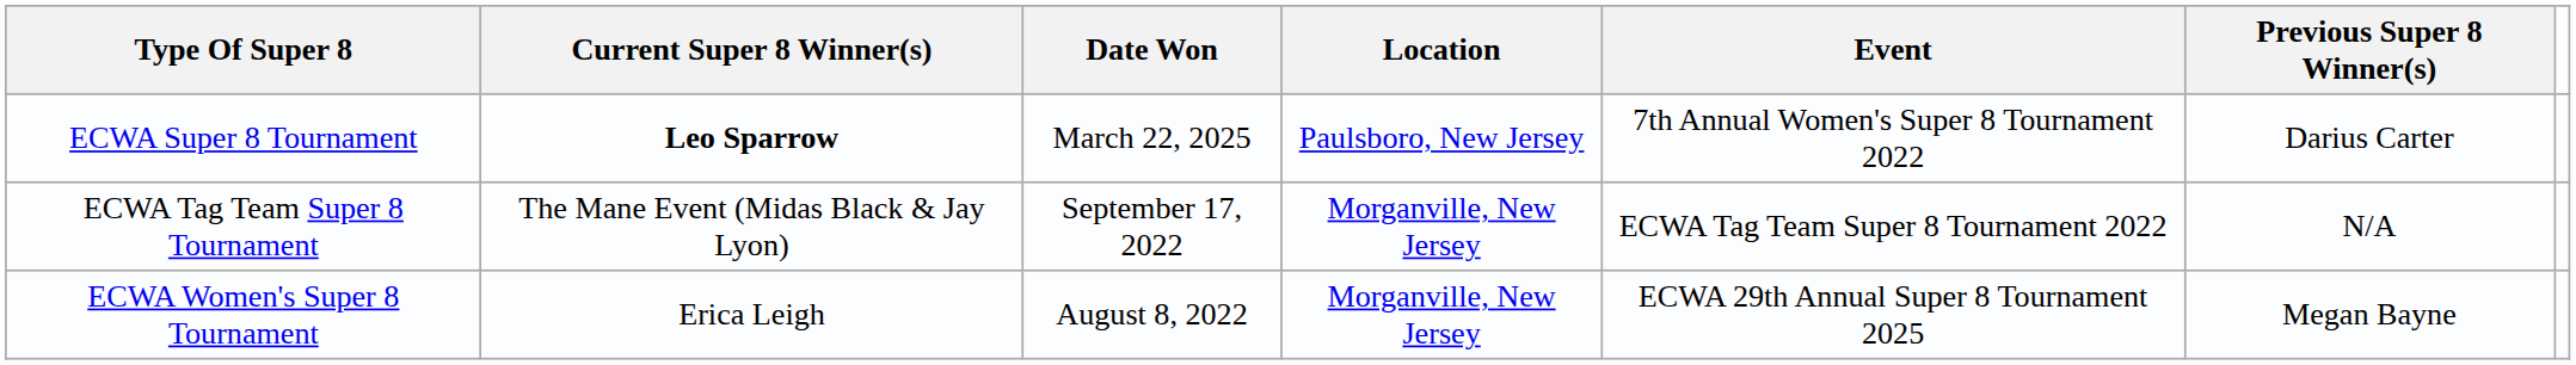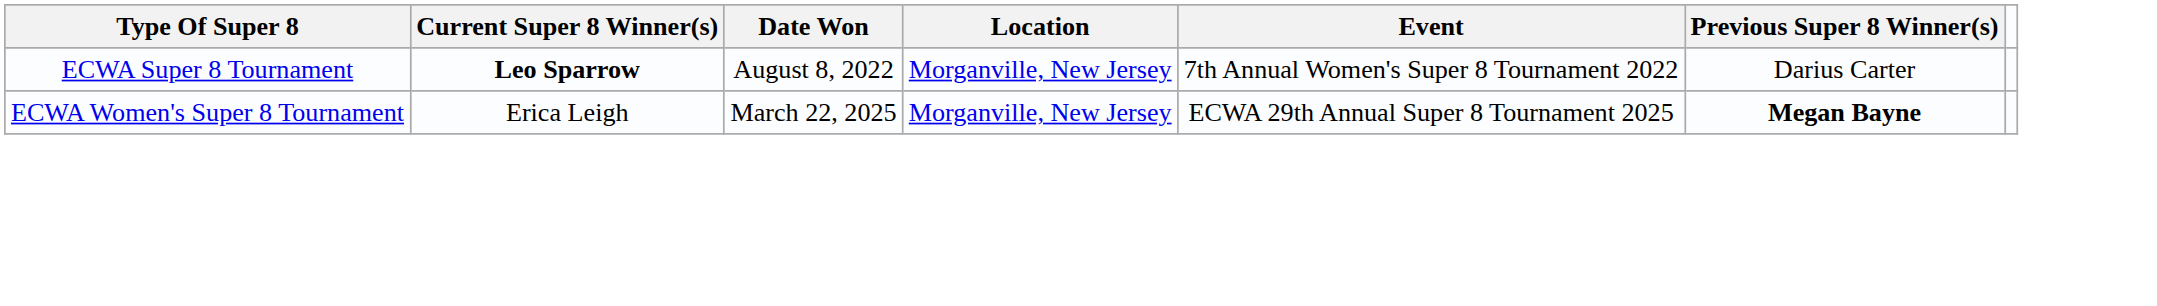 <table class="wikitable" style="background:#fcfdff; font-size:95%; text-align: center;">
 <tr>
 <th>Type Of Super 8</th>
 <th>Current Super 8 Winner(s)</th>
 <th>Date Won</th>
 <th>Location</th>
 <th>Event</th>
 <th>Previous Super 8 Winner(s)</th>
 </tr>
 <tr>
 <td><a href='#'>ECWA Super 8 Tournament</a></td>
 <td align=center><strong>Leo Sparrow</strong></td>
-<td align=center>March 22, 2025</td>
-<td align=center><a href='#'>Paulsboro, New Jersey</a></td>
+<td align=center>August 8, 2022</td>
+<td align=center><a href='#'>Morganville, New Jersey</a></td>
 <td align=center>7th Annual Women's Super 8 Tournament 2022</td>
 <td align=center>Darius Carter</td>
 <td></td>
 </tr>
 <tr>
-<td>ECWA Tag Team <a href='#'>Super 8 Tournament</a></td>
-<td align=center>The Mane Event (Midas Black & Jay Lyon)</td>
-<td align=center>September 17, 2022</td>
-<td align=center><a href='#'>Morganville, New Jersey</a></td>
-<td align=center>ECWA Tag Team Super 8 Tournament 2022</td>
-<td align=center>N/A</td>
-<td></td>
-</tr>
-<tr>
 <td><a href='#'>ECWA Women's Super 8 Tournament</a></td>
 <td align=center>Erica Leigh</td>
-<td align=center>August 8, 2022</td>
+<td align=center>March 22, 2025</td>
 <td align=center><a href='#'>Morganville, New Jersey</a></td>
 <td align=center>ECWA 29th Annual Super 8 Tournament 2025</td>
-<td align=center>Megan Bayne</td>
+<td align=center><strong>Megan Bayne</strong></td>
 <td></td>
 </tr>
 </table>
